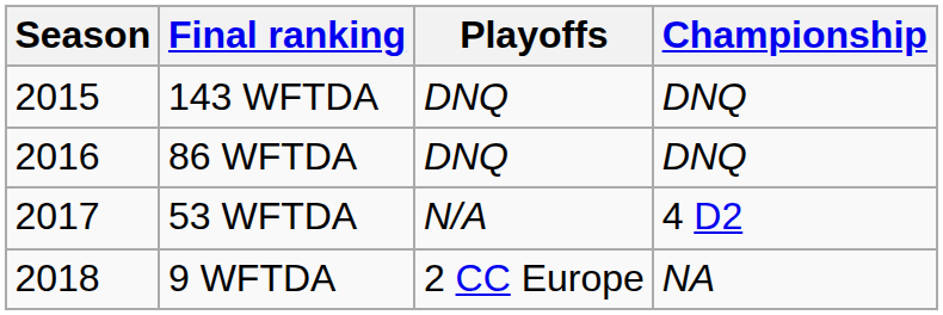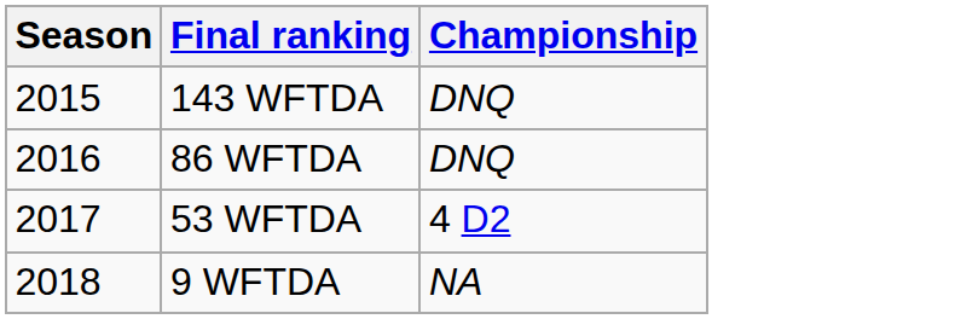 <table class="wikitable sortable">
 <tr>
 <th>Season</th>
 <th><a href='#'>Final ranking</a></th>
-<th>Playoffs</th>
 <th><a href='#'>Championship</a></th>
 </tr>
 <tr>
 <td>2015</td>
 <td>143 WFTDA</td>
 <td><em>DNQ</em></td>
-<td><em>DNQ</em></td>
 </tr>
 <tr>
 <td>2016</td>
 <td>86 WFTDA</td>
 <td><em>DNQ</em></td>
-<td><em>DNQ</em></td>
 </tr>
 <tr>
 <td>2017</td>
 <td>53 WFTDA</td>
-<td><em>N/A</em></td>
 <td>4 <a href='#'>D2</a></td>
 </tr>
 <tr>
 <td>2018</td>
 <td>9 WFTDA</td>
-<td>2 <a href='#'>CC</a> Europe</td>
 <td><em>NA</em></td>
 </tr>
 </table>
